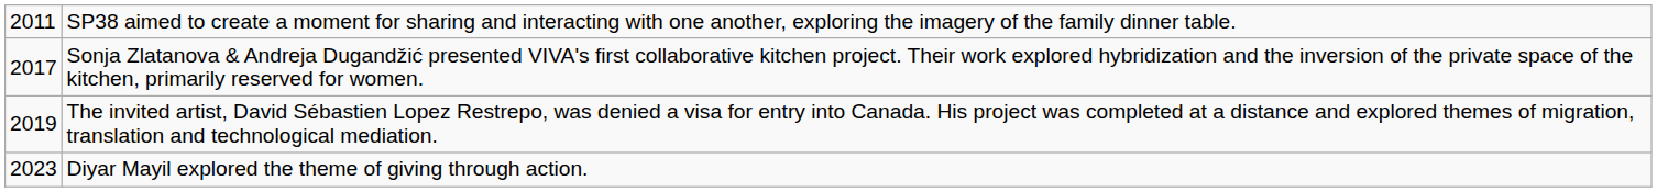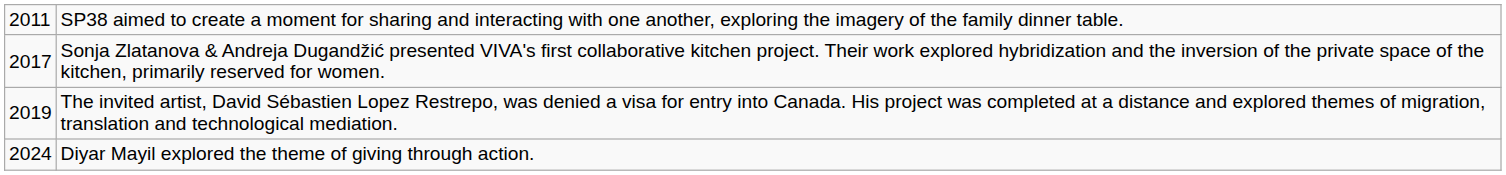 <table class="wikitable mw-collapsible">
 <tr>
 <td>2011</td>
 <td>SP38 aimed to create a moment for sharing and interacting with one another, exploring the imagery of the family dinner table.</td>
 </tr>
 <tr>
 <td>2017</td>
 <td>Sonja Zlatanova & Andreja Dugandžić presented VIVA's first collaborative kitchen project. Their work explored hybridization and the inversion of the private space of the kitchen, primarily reserved for women.</td>
 </tr>
 <tr>
 <td>2019</td>
 <td>The invited artist, David Sébastien Lopez Restrepo, was denied a visa for entry into Canada. His project was completed at a distance and explored themes of migration, translation and technological mediation.</td>
 </tr>
 <tr>
-<td>2023</td>
+<td>2024</td>
 <td>Diyar Mayil explored the theme of giving through action.</td>
 </tr>
 </table>
